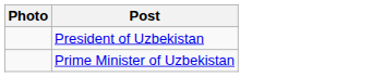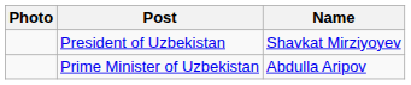 <table class="wikitable">
 <tr>
 <th>Photo</th>
 <th>Post</th>
+<th>Name</th>
 </tr>
 <tr>
 <td></td>
 <td><a href='#'>President of Uzbekistan</a></td>
+<td><a href='#'>Shavkat Mirziyoyev</a></td>
 </tr>
 <tr>
 <td></td>
 <td><a href='#'>Prime Minister of Uzbekistan</a></td>
+<td><a href='#'>Abdulla Aripov</a></td>
 </tr>
 </table>
